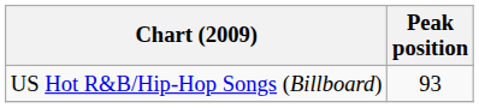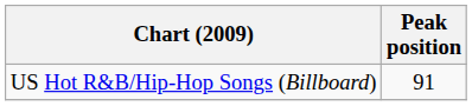 <table class="wikitable">
 <tr>
 <th>Chart (2009)</th>
 <th>Peak<br>position</th>
 </tr>
 <tr>
 <td>US <a href='#'>Hot R&B/Hip-Hop Songs</a> (<em>Billboard</em>)</td>
-<td align="center">93</td>
+<td align="center">91</td>
 </tr>
 <tr>
 </tr>
 </table>
